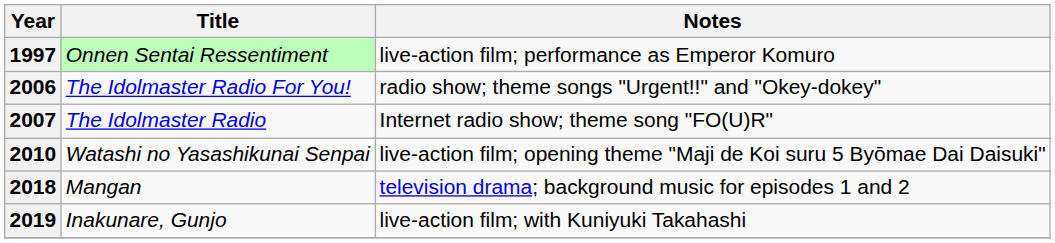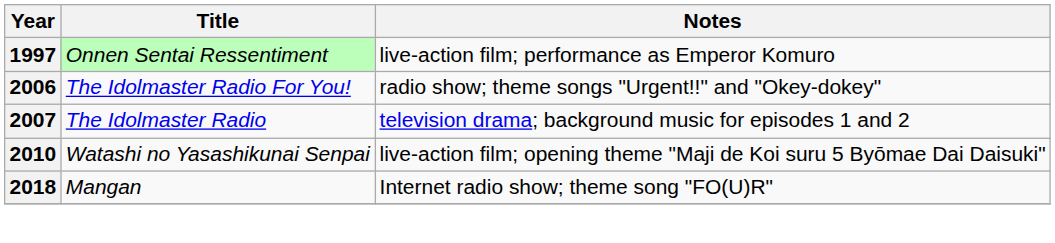 <table class="wikitable sortable">
 <tr>
 <th>Year</th>
 <th>Title</th>
 <th class="unsortable">Notes</th>
 </tr>
 <tr>
 <th rowspan="1">1997</th>
 <td style="background:#bbffbb;"><em>Onnen Sentai Ressentiment</em></td>
 <td>live-action film; performance as Emperor Komuro</td>
 </tr>
 <tr>
 <th rowspan="1">2006</th>
 <td><em><a href='#'>The Idolmaster Radio For You!</a></em></td>
 <td>radio show; theme songs "Urgent!!" and "Okey-dokey"</td>
 </tr>
 <tr>
 <th rowspan="1">2007</th>
 <td><em><a href='#'>The Idolmaster Radio</a></em></td>
-<td>Internet radio show; theme song "FO(U)R"</td>
+<td><a href='#'>television drama</a>; background music for episodes 1 and 2</td>
 </tr>
 <tr>
 <th rowspan="1">2010</th>
 <td><em>Watashi no Yasashikunai Senpai</em> </td>
 <td>live-action film; opening theme "Maji de Koi suru 5 Byōmae Dai Daisuki"</td>
 </tr>
 <tr>
 <th rowspan="1">2018</th>
 <td><em>Mangan</em> </td>
-<td><a href='#'>television drama</a>; background music for episodes 1 and 2</td>
-</tr>
-<tr>
-<th rowspan="1">2019</th>
-<td><em>Inakunare, Gunjo</em> </td>
-<td>live-action film; with Kuniyuki Takahashi</td>
+<td>Internet radio show; theme song "FO(U)R"</td>
 </tr>
 <tr>
 </tr>
 </table>
